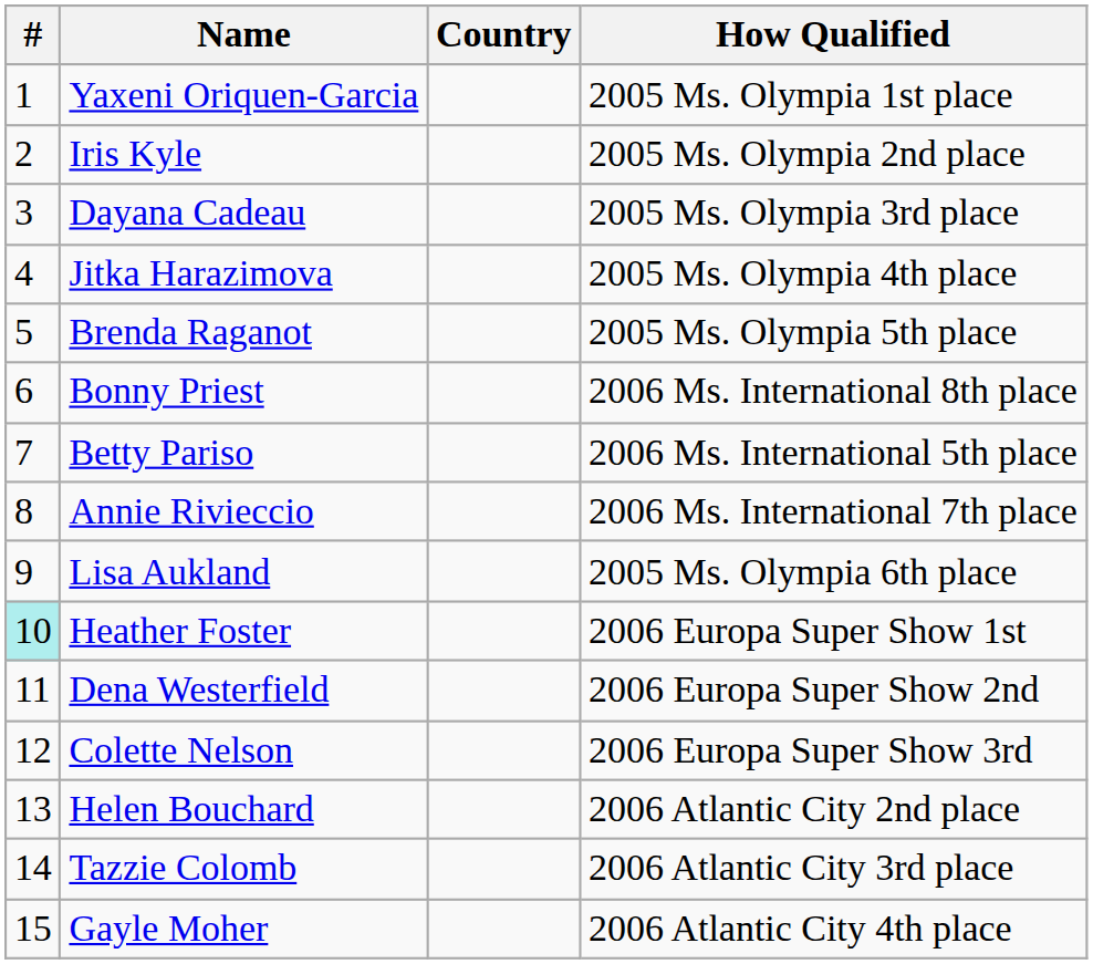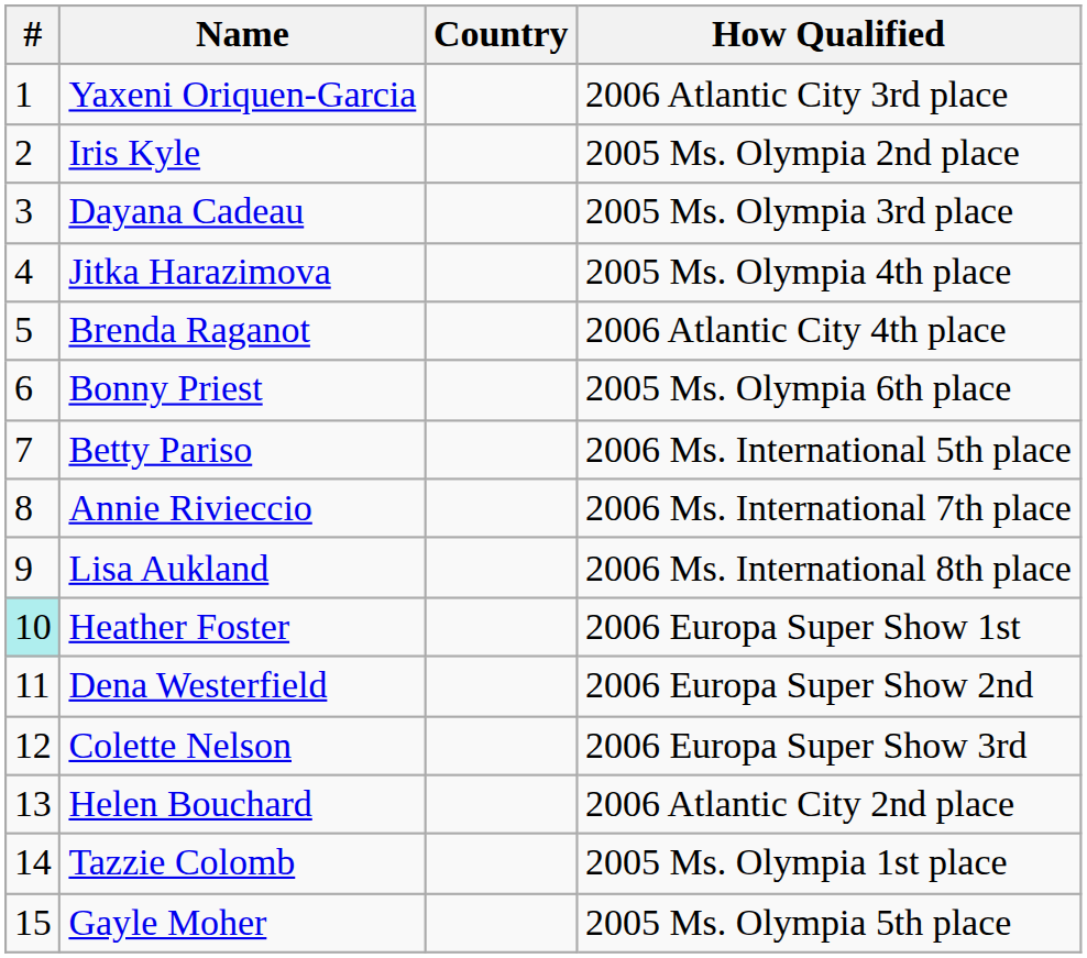 <table class="wikitable">
 <tr>
 <th>#</th>
 <th>Name</th>
 <th>Country</th>
 <th>How Qualified</th>
 </tr>
 <tr>
 <td>1</td>
 <td><a href='#'>Yaxeni Oriquen-Garcia</a></td>
 <td></td>
-<td>2005 Ms. Olympia 1st place</td>
+<td>2006 Atlantic City 3rd place</td>
 </tr>
 <tr>
 <td>2</td>
 <td><a href='#'>Iris Kyle</a></td>
 <td></td>
 <td>2005 Ms. Olympia 2nd place</td>
 </tr>
 <tr>
 <td>3</td>
 <td><a href='#'>Dayana Cadeau</a></td>
 <td></td>
 <td>2005 Ms. Olympia 3rd place</td>
 </tr>
 <tr>
 <td>4</td>
 <td><a href='#'>Jitka Harazimova</a></td>
 <td></td>
 <td>2005 Ms. Olympia 4th place</td>
 </tr>
 <tr>
 <td>5</td>
 <td><a href='#'>Brenda Raganot</a></td>
 <td></td>
-<td>2005 Ms. Olympia 5th place</td>
+<td>2006 Atlantic City 4th place</td>
 </tr>
 <tr>
 <td>6</td>
 <td><a href='#'>Bonny Priest</a></td>
 <td></td>
-<td>2006 Ms. International 8th place</td>
+<td>2005 Ms. Olympia 6th place</td>
 </tr>
 <tr>
 <td>7</td>
 <td><a href='#'>Betty Pariso</a></td>
 <td></td>
 <td>2006 Ms. International 5th place</td>
 </tr>
 <tr>
 <td>8</td>
 <td><a href='#'>Annie Rivieccio</a></td>
 <td></td>
 <td>2006 Ms. International 7th place</td>
 </tr>
 <tr>
 <td>9</td>
 <td><a href='#'>Lisa Aukland</a></td>
 <td></td>
-<td>2005 Ms. Olympia 6th place</td>
+<td>2006 Ms. International 8th place</td>
 </tr>
 <tr>
 <td style="background: paleturquoise;">10</td>
 <td><a href='#'>Heather Foster</a></td>
 <td></td>
 <td>2006 Europa Super Show 1st</td>
 </tr>
 <tr>
 <td>11</td>
 <td><a href='#'>Dena Westerfield</a></td>
 <td></td>
 <td>2006 Europa Super Show 2nd</td>
 </tr>
 <tr>
 <td>12</td>
 <td><a href='#'>Colette Nelson</a></td>
 <td></td>
 <td>2006 Europa Super Show 3rd</td>
 </tr>
 <tr>
 <td>13</td>
 <td><a href='#'>Helen Bouchard</a></td>
 <td></td>
 <td>2006 Atlantic City 2nd place</td>
 </tr>
 <tr>
 <td>14</td>
 <td><a href='#'>Tazzie Colomb</a></td>
 <td></td>
-<td>2006 Atlantic City 3rd place</td>
+<td>2005 Ms. Olympia 1st place</td>
 </tr>
 <tr>
 <td>15</td>
 <td><a href='#'>Gayle Moher</a></td>
 <td></td>
-<td>2006 Atlantic City 4th place</td>
+<td>2005 Ms. Olympia 5th place</td>
 </tr>
 </table>
